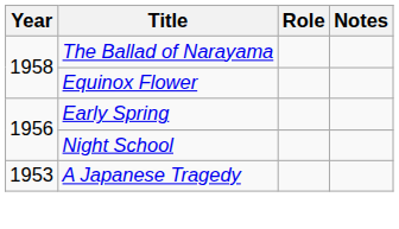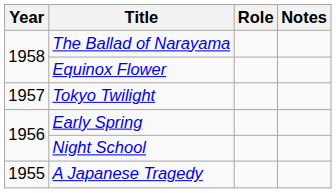 <table class="wikitable sortable">
 <tr>
 <th>Year</th>
 <th>Title</th>
 <th>Role</th>
 <th class="unsortable">Notes</th>
 </tr>
 <tr>
 <td rowspan=2>1958</td>
 <td><em><a href='#'>The Ballad of Narayama</a></em></td>
 <td></td>
 <td></td>
 </tr>
 <tr>
 <td><em><a href='#'>Equinox Flower</a></em></td>
 <td></td>
 <td></td>
 </tr>
 <tr>
+<td>1957</td>
+<td><em><a href='#'>Tokyo Twilight</a></em></td>
+<td></td>
+<td></td>
+</tr>
+<tr>
 <td rowspan=2>1956</td>
 <td><em><a href='#'>Early Spring</a></em></td>
 <td></td>
 <td></td>
 </tr>
 <tr>
 <td><em><a href='#'>Night School</a></em></td>
 <td></td>
 <td></td>
 </tr>
 <tr>
-<td>1953</td>
+<td>1955</td>
 <td><em><a href='#'>A Japanese Tragedy</a></em></td>
 <td></td>
 <td></td>
 </tr>
 </table>
